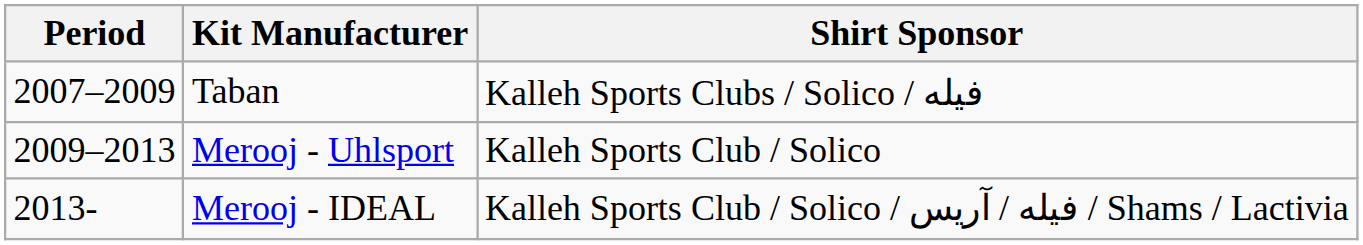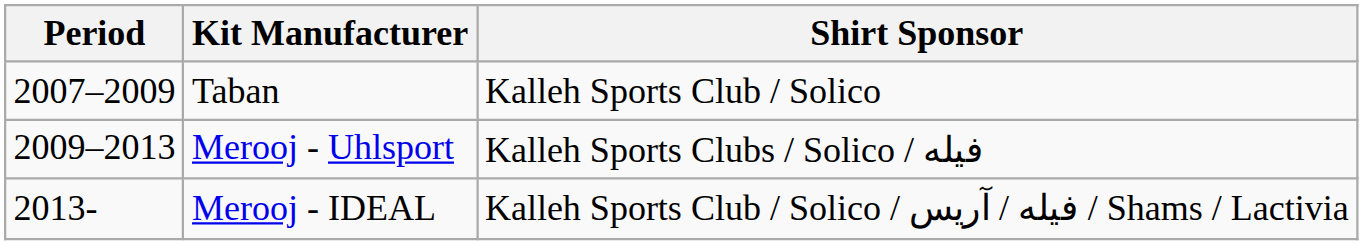 <table class="wikitable">
 <tr>
 <th>Period</th>
 <th>Kit Manufacturer</th>
 <th>Shirt Sponsor</th>
 </tr>
 <tr>
 <td>2007–2009</td>
 <td> Taban</td>
-<td>Kalleh Sports Clubs / Solico / فیله</td>
+<td>Kalleh Sports Club / Solico</td>
 </tr>
 <tr>
 <td>2009–2013</td>
 <td> <a href='#'>Merooj</a> -  <a href='#'>Uhlsport</a></td>
-<td>Kalleh Sports Club / Solico</td>
+<td>Kalleh Sports Clubs / Solico / فیله</td>
 </tr>
 <tr>
 <td>2013-</td>
 <td> <a href='#'>Merooj</a> -  IDEAL</td>
 <td>Kalleh Sports Club / Solico / فیله / آریس / Shams / Lactivia</td>
 </tr>
 </table>
